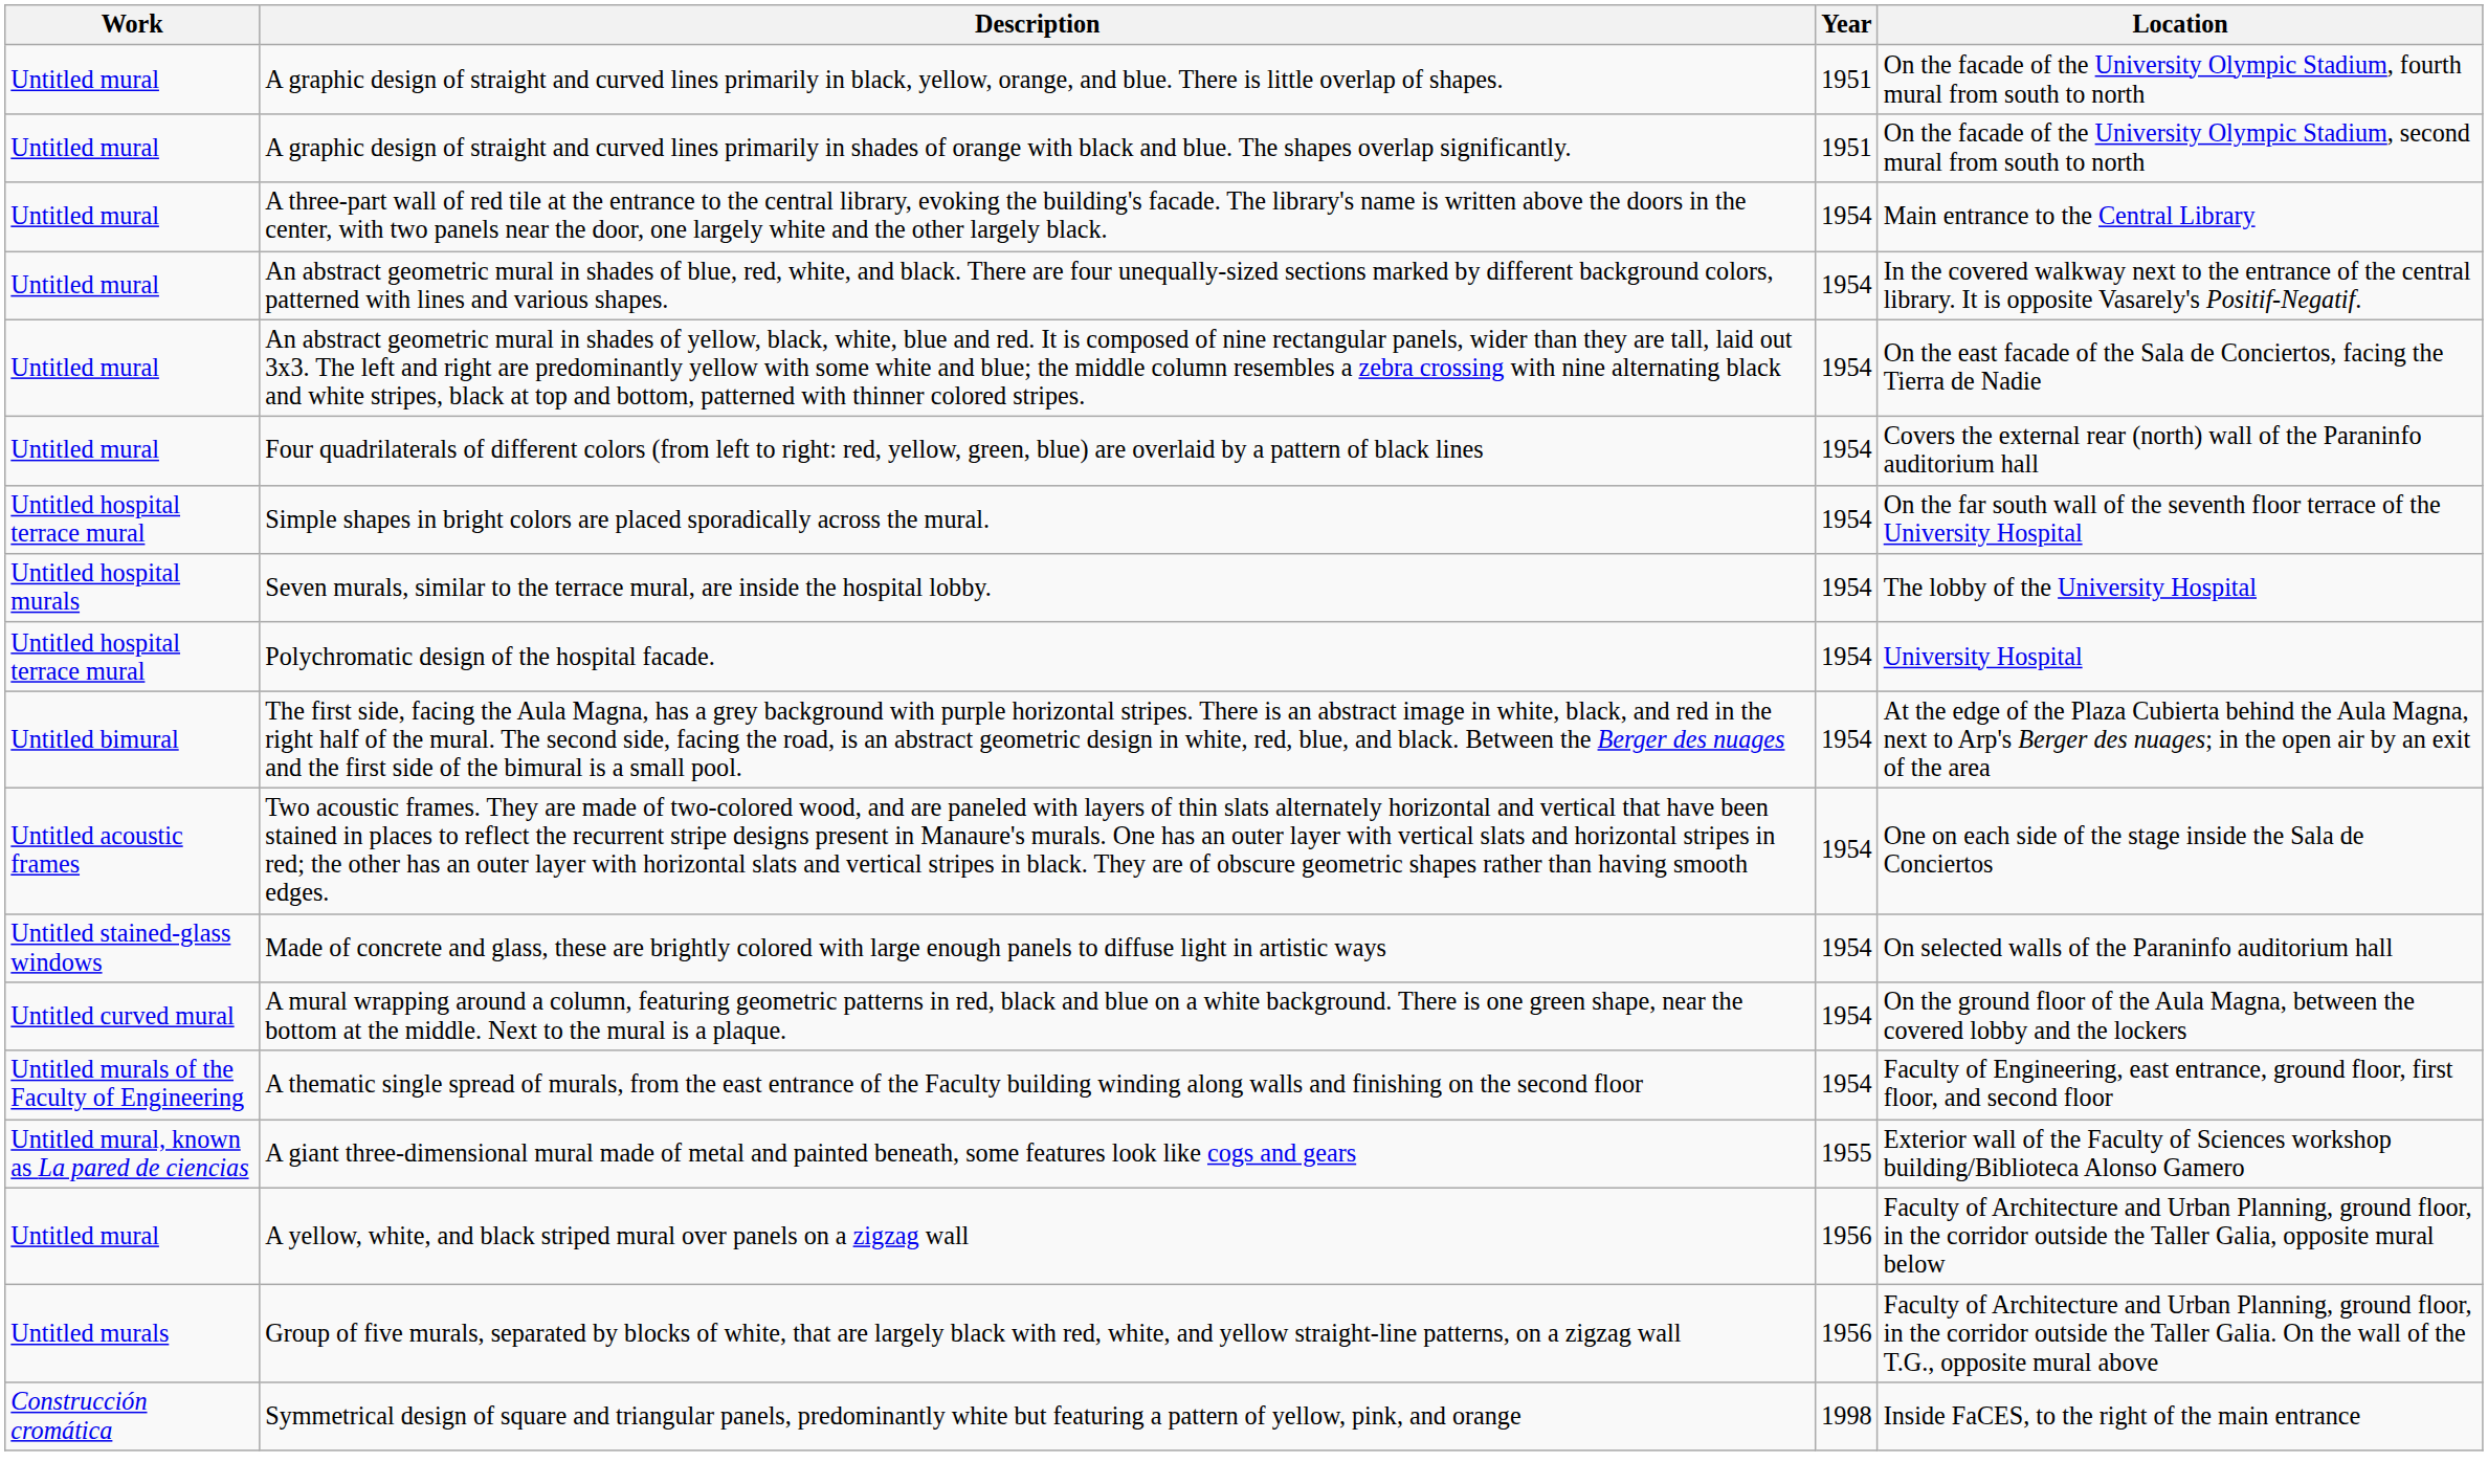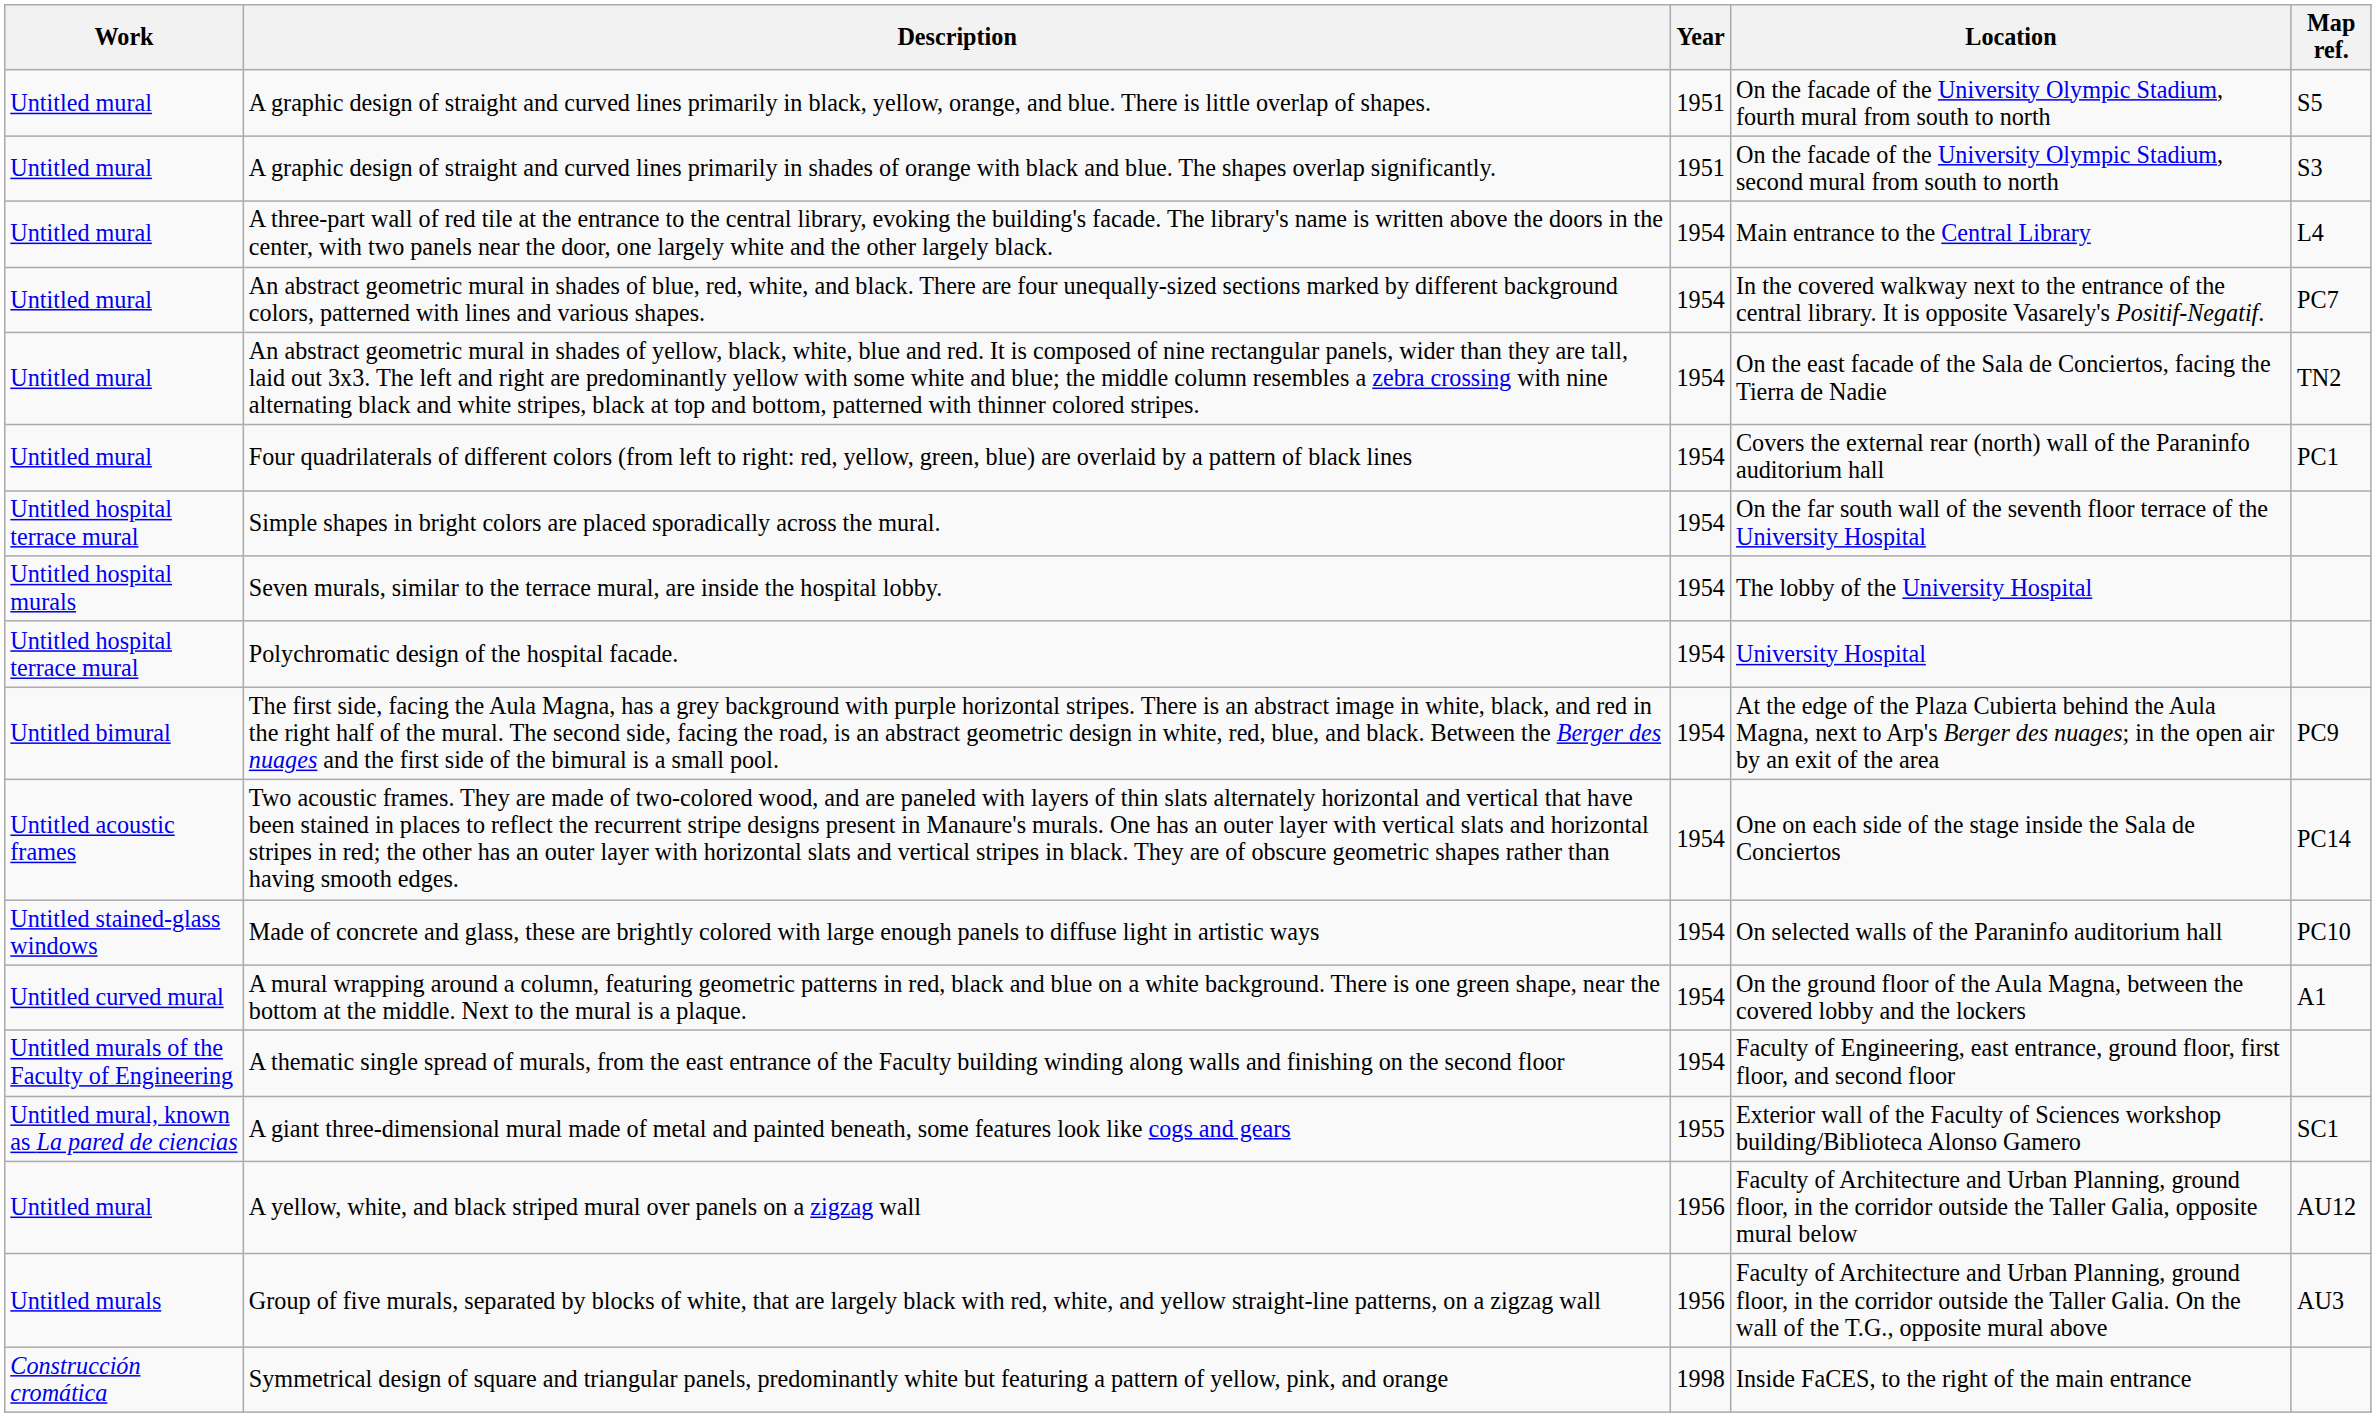 <table class="wikitable mw-collapsible">
 <tr>
 <th>Work</th>
 <th>Description</th>
 <th>Year</th>
 <th>Location</th>
+<th>Map ref.</th>
 </tr>
 <tr>
 <td><a href='#'>Untitled mural</a></td>
 <td>A graphic design of straight and curved lines primarily in black, yellow, orange, and blue. There is little overlap of shapes.</td>
 <td>1951</td>
 <td>On the facade of the <a href='#'>University Olympic Stadium</a>, fourth mural from south to north</td>
+<td>S5</td>
 </tr>
 <tr>
 <td><a href='#'>Untitled mural</a></td>
 <td>A graphic design of straight and curved lines primarily in shades of orange with black and blue. The shapes overlap significantly.</td>
 <td>1951</td>
 <td>On the facade of the <a href='#'>University Olympic Stadium</a>, second mural from south to north</td>
+<td>S3</td>
 </tr>
 <tr>
 <td><a href='#'>Untitled mural</a></td>
 <td>A three-part wall of red tile at the entrance to the central library, evoking the building's facade. The library's name is written above the doors in the center, with two panels near the door, one largely white and the other largely black.</td>
 <td>1954</td>
 <td>Main entrance to the <a href='#'>Central Library</a></td>
+<td>L4</td>
 </tr>
 <tr>
 <td><a href='#'>Untitled mural</a></td>
 <td>An abstract geometric mural in shades of blue, red, white, and black. There are four unequally-sized sections marked by different background colors, patterned with lines and various shapes.</td>
 <td>1954</td>
 <td>In the covered walkway next to the entrance of the central library. It is opposite Vasarely's <em>Positif-Negatif</em>.</td>
+<td>PC7</td>
 </tr>
 <tr>
 <td><a href='#'>Untitled mural</a></td>
 <td>An abstract geometric mural in shades of yellow, black, white, blue and red. It is composed of nine rectangular panels, wider than they are tall, laid out 3x3. The left and right are predominantly yellow with some white and blue; the middle column resembles a <a href='#'>zebra crossing</a> with nine alternating black and white stripes, black at top and bottom, patterned with thinner colored stripes.</td>
 <td>1954</td>
 <td>On the east facade of the Sala de Conciertos, facing the Tierra de Nadie</td>
+<td>TN2</td>
 </tr>
 <tr>
 <td><a href='#'>Untitled mural</a></td>
 <td>Four quadrilaterals of different colors (from left to right: red, yellow, green, blue) are overlaid by a pattern of black lines</td>
 <td>1954</td>
 <td>Covers the external rear (north) wall of the Paraninfo auditorium hall</td>
+<td>PC1</td>
 </tr>
 <tr>
 <td><a href='#'>Untitled hospital terrace mural</a></td>
 <td>Simple shapes in bright colors are placed sporadically across the mural.</td>
 <td>1954</td>
 <td>On the far south wall of the seventh floor terrace of the <a href='#'>University Hospital</a></td>
+<td></td>
 </tr>
 <tr>
 <td><a href='#'>Untitled hospital murals</a></td>
 <td>Seven murals, similar to the terrace mural, are inside the hospital lobby.</td>
 <td>1954</td>
 <td>The lobby of the <a href='#'>University Hospital</a></td>
+<td></td>
 </tr>
 <tr>
 <td><a href='#'>Untitled hospital terrace mural</a></td>
 <td>Polychromatic design of the hospital facade.</td>
 <td>1954</td>
 <td><a href='#'>University Hospital</a></td>
+<td></td>
 </tr>
 <tr>
 <td><a href='#'>Untitled bimural</a></td>
 <td>The first side, facing the Aula Magna, has a grey background with purple horizontal stripes. There is an abstract image in white, black, and red in the right half of the mural. The second side, facing the road, is an abstract geometric design in white, red, blue, and black. Between the <em><a href='#'>Berger des nuages</a></em> and the first side of the bimural is a small pool.</td>
 <td>1954</td>
 <td>At the edge of the Plaza Cubierta behind the Aula Magna, next to Arp's <em>Berger des nuages</em>; in the open air by an exit of the area</td>
+<td>PC9</td>
 </tr>
 <tr>
 <td><a href='#'>Untitled acoustic frames</a></td>
 <td>Two acoustic frames. They are made of two-colored wood, and are paneled with layers of thin slats alternately horizontal and vertical that have been stained in places to reflect the recurrent stripe designs present in Manaure's murals. One has an outer layer with vertical slats and horizontal stripes in red; the other has an outer layer with horizontal slats and vertical stripes in black. They are of obscure geometric shapes rather than having smooth edges.</td>
 <td>1954</td>
 <td>One on each side of the stage inside the Sala de Conciertos</td>
+<td>PC14</td>
 </tr>
 <tr>
 <td><a href='#'>Untitled stained-glass windows</a></td>
 <td>Made of concrete and glass, these are brightly colored with large enough panels to diffuse light in artistic ways</td>
 <td>1954</td>
 <td>On selected walls of the Paraninfo auditorium hall</td>
+<td>PC10</td>
 </tr>
 <tr>
 <td><a href='#'>Untitled curved mural</a></td>
 <td>A mural wrapping around a column, featuring geometric patterns in red, black and blue on a white background. There is one green shape, near the bottom at the middle. Next to the mural is a plaque.</td>
 <td>1954</td>
 <td>On the ground floor of the Aula Magna, between the covered lobby and the lockers</td>
+<td>A1</td>
 </tr>
 <tr>
 <td><a href='#'>Untitled murals of the Faculty of Engineering</a></td>
 <td>A thematic single spread of murals, from the east entrance of the Faculty building winding along walls and finishing on the second floor</td>
 <td>1954</td>
 <td>Faculty of Engineering, east entrance, ground floor, first floor, and second floor</td>
+<td></td>
 </tr>
 <tr>
 <td><a href='#'>Untitled mural, known as <em>La pared de ciencias</em></a></td>
 <td>A giant three-dimensional mural made of metal and painted beneath, some features look like <a href='#'>cogs and gears</a></td>
 <td>1955</td>
 <td>Exterior wall of the Faculty of Sciences workshop building/Biblioteca Alonso Gamero</td>
+<td>SC1</td>
 </tr>
 <tr>
 <td><a href='#'>Untitled mural</a></td>
 <td>A yellow, white, and black striped mural over panels on a <a href='#'>zigzag</a> wall</td>
 <td>1956</td>
 <td>Faculty of Architecture and Urban Planning, ground floor, in the corridor outside the Taller Galia, opposite mural below</td>
+<td>AU12</td>
 </tr>
 <tr>
 <td><a href='#'>Untitled murals</a></td>
 <td>Group of five murals, separated by blocks of white, that are largely black with red, white, and yellow straight-line patterns, on a zigzag wall</td>
 <td>1956</td>
 <td>Faculty of Architecture and Urban Planning, ground floor, in the corridor outside the Taller Galia. On the wall of the T.G., opposite mural above</td>
+<td>AU3</td>
 </tr>
 <tr>
 <td><a href='#'><em>Construcción cromática</em></a></td>
 <td>Symmetrical design of square and triangular panels, predominantly white but featuring a pattern of yellow, pink, and orange</td>
 <td>1998</td>
 <td>Inside FaCES, to the right of the main entrance</td>
+<td></td>
 </tr>
 </table>
